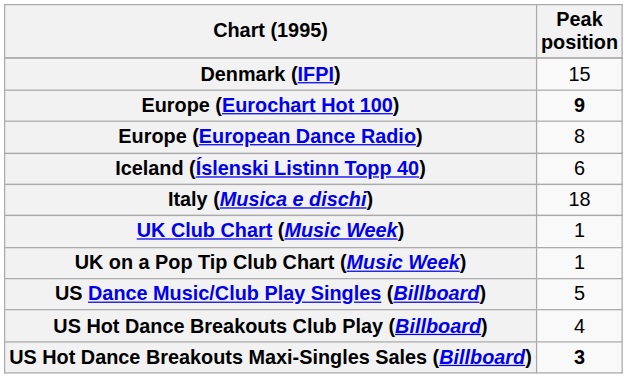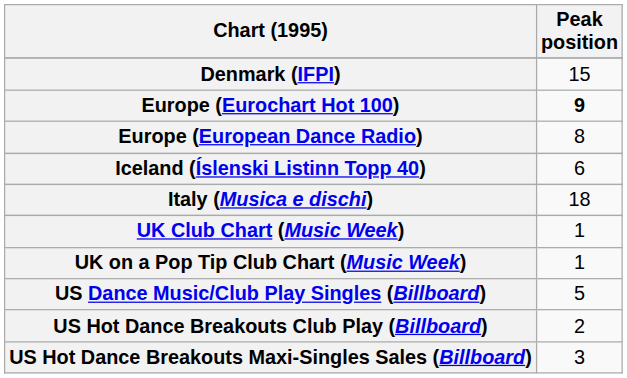 <table class="wikitable sortable plainrowheaders" style="text-align:center">
 <tr>
 <th>Chart (1995)</th>
 <th>Peak<br>position</th>
 </tr>
 <tr>
 </tr>
 <tr>
 <th scope="row">Denmark (<a href='#'>IFPI</a>)</th>
 <td>15</td>
 </tr>
 <tr>
 <th scope="row">Europe (<a href='#'>Eurochart Hot 100</a>)</th>
 <td><strong>9</strong></td>
 </tr>
 <tr>
 <th scope="row">Europe (<a href='#'>European Dance Radio</a>)</th>
 <td>8</td>
 </tr>
 <tr>
 </tr>
 <tr>
 <th scope="row">Iceland (<a href='#'>Íslenski Listinn Topp 40</a>)</th>
 <td>6</td>
 </tr>
 <tr>
 </tr>
 <tr>
 <th scope="row">Italy (<em><a href='#'>Musica e dischi</a></em>)</th>
 <td>18</td>
 </tr>
 <tr>
 </tr>
 <tr>
 </tr>
 <tr>
 </tr>
 <tr>
 </tr>
 <tr>
 </tr>
 <tr>
 </tr>
 <tr>
 <th scope="row"><a href='#'>UK Club Chart</a> (<em><a href='#'>Music Week</a></em>)</th>
 <td>1</td>
 </tr>
 <tr>
 <th scope="row">UK on a Pop Tip Club Chart (<em><a href='#'>Music Week</a></em>)</th>
 <td>1</td>
 </tr>
 <tr>
 <th scope="row">US <a href='#'>Dance Music/Club Play Singles</a> (<em><a href='#'>Billboard</a></em>)</th>
 <td>5</td>
 </tr>
 <tr>
 <th scope="row">US Hot Dance Breakouts Club Play (<em><a href='#'>Billboard</a></em>)</th>
-<td>4</td>
+<td>2</td>
 </tr>
 <tr>
 <th scope="row">US Hot Dance Breakouts Maxi-Singles Sales (<em><a href='#'>Billboard</a></em>)</th>
-<td><strong>3</strong></td>
+<td>3</td>
 </tr>
 </table>
